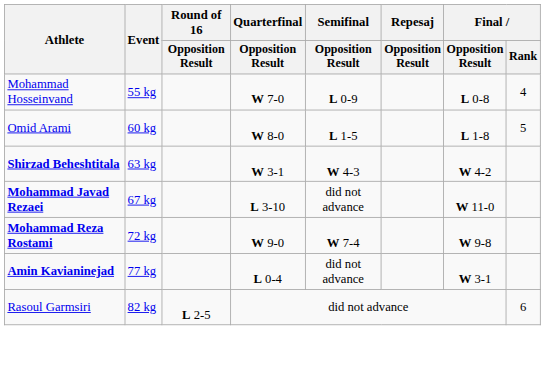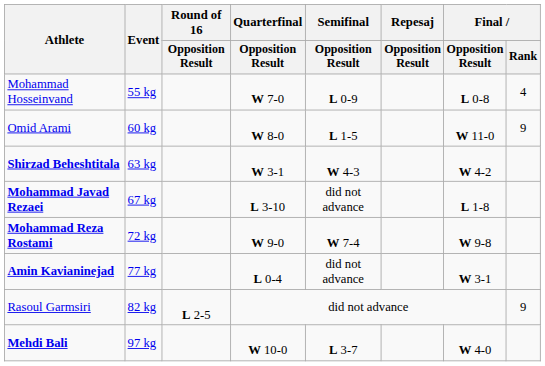 <table class=wikitable style=font-size:90%;text-align:center>
 <tr>
 <th rowspan=2>Athlete</th>
 <th rowspan=2>Event</th>
 <th>Round of 16</th>
 <th>Quarterfinal</th>
 <th>Semifinal</th>
 <th>Repesaj</th>
 <th colspan=2>Final / </th>
 </tr>
 <tr style=font-size:95%>
 <th>Opposition<br>Result</th>
 <th>Opposition<br>Result</th>
 <th>Opposition<br>Result</th>
 <th>Opposition<br>Result</th>
 <th>Opposition<br>Result</th>
 <th>Rank</th>
 </tr>
 <tr>
 <td align=left><a href='#'>Mohammad Hosseinvand</a></td>
 <td align=left><a href='#'>55 kg</a></td>
 <td></td>
 <td><br><strong>W</strong> 7-0</td>
 <td><br><strong>L</strong> 0-9</td>
 <td></td>
 <td><br><strong>L</strong> 0-8</td>
 <td>4</td>
 </tr>
 <tr>
 <td align=left><a href='#'>Omid Arami</a></td>
 <td align=left><a href='#'>60 kg</a></td>
 <td></td>
 <td><br><strong>W</strong> 8-0</td>
 <td><br><strong>L</strong> 1-5</td>
 <td></td>
-<td><br><strong>L</strong> 1-8</td>
-<td>5</td>
+<td><br><strong>W</strong> 11-0</td>
+<td>9</td>
 </tr>
 <tr>
 <td align=left><strong><a href='#'>Shirzad Beheshtitala</a></strong></td>
 <td align=left><a href='#'>63 kg</a></td>
 <td></td>
 <td><br><strong>W</strong> 3-1</td>
 <td><br><strong>W</strong> 4-3</td>
 <td></td>
 <td><br><strong>W</strong> 4-2</td>
 <td></td>
 </tr>
 <tr>
 <td align=left><strong><a href='#'>Mohammad Javad Rezaei</a></strong></td>
 <td align=left><a href='#'>67 kg</a></td>
 <td></td>
 <td><br><strong>L</strong> 3-10</td>
 <td>did not advance</td>
 <td></td>
-<td><br><strong>W</strong> 11-0</td>
+<td><br><strong>L</strong> 1-8</td>
 <td></td>
 </tr>
 <tr>
 <td align=left><strong><a href='#'>Mohammad Reza Rostami</a></strong></td>
 <td align=left><a href='#'>72 kg</a></td>
 <td></td>
 <td><br><strong>W</strong> 9-0</td>
 <td><br><strong>W</strong> 7-4</td>
 <td></td>
 <td><br><strong>W</strong> 9-8</td>
 <td></td>
 </tr>
 <tr>
 <td align=left><strong><a href='#'>Amin Kavianinejad</a></strong></td>
 <td align=left><a href='#'>77 kg</a></td>
 <td></td>
 <td><br><strong>L</strong> 0-4</td>
 <td>did not advance</td>
 <td></td>
 <td><br><strong>W</strong> 3-1</td>
 <td></td>
 </tr>
 <tr>
 <td align=left><a href='#'>Rasoul Garmsiri</a></td>
 <td align=left><a href='#'>82 kg</a></td>
 <td><br><strong>L</strong> 2-5</td>
 <td colspan=4>did not advance</td>
-<td>6</td>
+<td>9</td>
+</tr>
+<tr>
+<td align=left><strong><a href='#'>Mehdi Bali</a></strong></td>
+<td align=left><a href='#'>97 kg</a></td>
+<td></td>
+<td><br><strong>W</strong> 10-0</td>
+<td><br><strong>L</strong> 3-7</td>
+<td></td>
+<td><br><strong>W</strong> 4-0</td>
+<td></td>
 </tr>
 </table>
